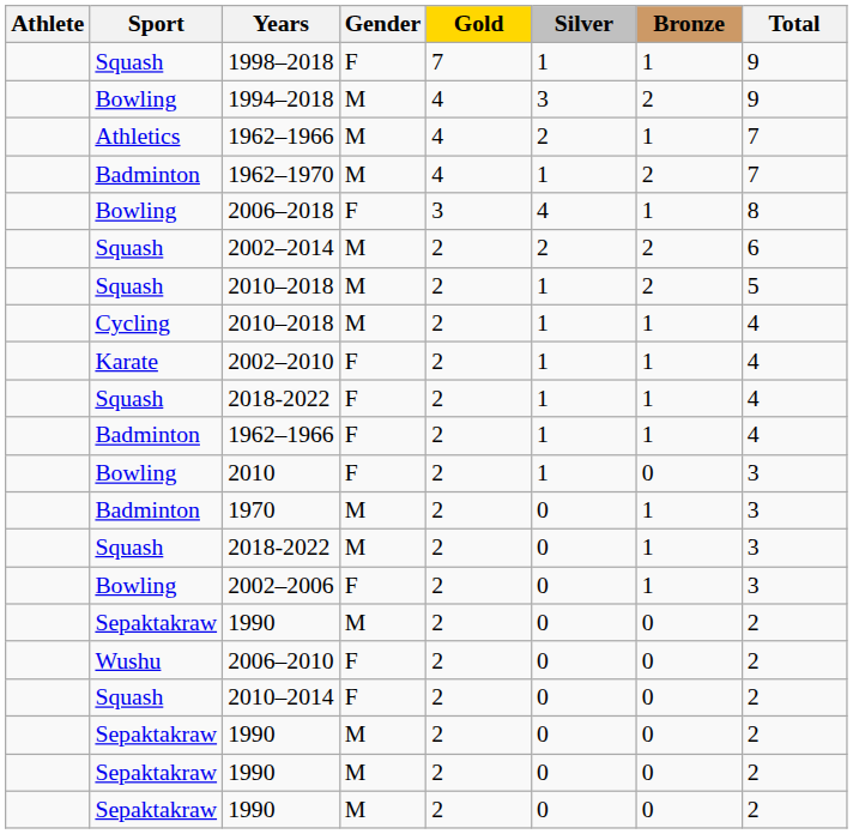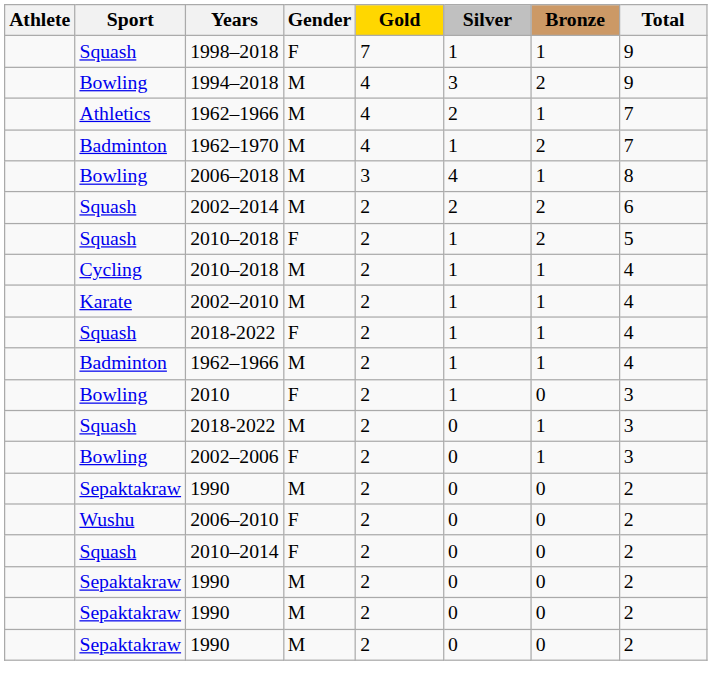 <table class="wikitable sortable">
 <tr>
 <th>Athlete</th>
 <th>Sport</th>
 <th>Years</th>
 <th>Gender</th>
 <th style="background-color:gold; width:4.0em; font-weight:bold;">Gold</th>
 <th style="background-color:silver; width:4.0em; font-weight:bold;">Silver</th>
 <th style="background-color:#cc9966; width:4.0em; font-weight:bold;">Bronze</th>
 <th style="width:4.0em;">Total</th>
 </tr>
 <tr>
 <td></td>
 <td><a href='#'>Squash</a></td>
 <td>1998–2018</td>
 <td>F</td>
 <td>7</td>
 <td>1</td>
 <td>1</td>
 <td>9</td>
 </tr>
 <tr>
 <td></td>
 <td><a href='#'>Bowling</a></td>
 <td>1994–2018</td>
 <td>M</td>
 <td>4</td>
 <td>3</td>
 <td>2</td>
 <td>9</td>
 </tr>
 <tr>
 <td></td>
 <td><a href='#'>Athletics</a></td>
 <td>1962–1966</td>
 <td>M</td>
 <td>4</td>
 <td>2</td>
 <td>1</td>
 <td>7</td>
 </tr>
 <tr>
 <td></td>
 <td><a href='#'>Badminton</a></td>
 <td>1962–1970</td>
 <td>M</td>
 <td>4</td>
 <td>1</td>
 <td>2</td>
 <td>7</td>
 </tr>
 <tr>
 <td></td>
 <td><a href='#'>Bowling</a></td>
 <td>2006–2018</td>
-<td>F</td>
+<td>M</td>
 <td>3</td>
 <td>4</td>
 <td>1</td>
 <td>8</td>
 </tr>
 <tr>
 <td></td>
 <td><a href='#'>Squash</a></td>
 <td>2002–2014</td>
 <td>M</td>
 <td>2</td>
 <td>2</td>
 <td>2</td>
 <td>6</td>
 </tr>
 <tr>
 <td></td>
 <td><a href='#'>Squash</a></td>
 <td>2010–2018</td>
-<td>M</td>
+<td>F</td>
 <td>2</td>
 <td>1</td>
 <td>2</td>
 <td>5</td>
 </tr>
 <tr>
 <td></td>
 <td><a href='#'>Cycling</a></td>
 <td>2010–2018</td>
 <td>M</td>
 <td>2</td>
 <td>1</td>
 <td>1</td>
 <td>4</td>
 </tr>
 <tr>
 <td></td>
 <td><a href='#'>Karate</a></td>
 <td>2002–2010</td>
-<td>F</td>
+<td>M</td>
 <td>2</td>
 <td>1</td>
 <td>1</td>
 <td>4</td>
 </tr>
 <tr>
 <td></td>
 <td><a href='#'>Squash</a></td>
 <td>2018-2022</td>
 <td>F</td>
 <td>2</td>
 <td>1</td>
 <td>1</td>
 <td>4</td>
 </tr>
 <tr>
 <td></td>
 <td><a href='#'>Badminton</a></td>
 <td>1962–1966</td>
-<td>F</td>
+<td>M</td>
 <td>2</td>
 <td>1</td>
 <td>1</td>
 <td>4</td>
 </tr>
 <tr>
 <td></td>
 <td><a href='#'>Bowling</a></td>
 <td>2010</td>
 <td>F</td>
 <td>2</td>
 <td>1</td>
 <td>0</td>
-<td>3</td>
-</tr>
-<tr>
-<td></td>
-<td><a href='#'>Badminton</a></td>
-<td>1970</td>
-<td>M</td>
-<td>2</td>
-<td>0</td>
-<td>1</td>
 <td>3</td>
 </tr>
 <tr>
 <td></td>
 <td><a href='#'>Squash</a></td>
 <td>2018-2022</td>
 <td>M</td>
 <td>2</td>
 <td>0</td>
 <td>1</td>
 <td>3</td>
 </tr>
 <tr>
 <td></td>
 <td><a href='#'>Bowling</a></td>
 <td>2002–2006</td>
 <td>F</td>
 <td>2</td>
 <td>0</td>
 <td>1</td>
 <td>3</td>
 </tr>
 <tr>
 <td></td>
 <td><a href='#'>Sepaktakraw</a></td>
 <td>1990</td>
 <td>M</td>
 <td>2</td>
 <td>0</td>
 <td>0</td>
 <td>2</td>
 </tr>
 <tr>
 <td></td>
 <td><a href='#'>Wushu</a></td>
 <td>2006–2010</td>
 <td>F</td>
 <td>2</td>
 <td>0</td>
 <td>0</td>
 <td>2</td>
 </tr>
 <tr>
 <td></td>
 <td><a href='#'>Squash</a></td>
 <td>2010–2014</td>
 <td>F</td>
 <td>2</td>
 <td>0</td>
 <td>0</td>
 <td>2</td>
 </tr>
 <tr>
 <td></td>
 <td><a href='#'>Sepaktakraw</a></td>
 <td>1990</td>
 <td>M</td>
 <td>2</td>
 <td>0</td>
 <td>0</td>
 <td>2</td>
 </tr>
 <tr>
 <td></td>
 <td><a href='#'>Sepaktakraw</a></td>
 <td>1990</td>
 <td>M</td>
 <td>2</td>
 <td>0</td>
 <td>0</td>
 <td>2</td>
 </tr>
 <tr>
 <td></td>
 <td><a href='#'>Sepaktakraw</a></td>
 <td>1990</td>
 <td>M</td>
 <td>2</td>
 <td>0</td>
 <td>0</td>
 <td>2</td>
 </tr>
 </table>
